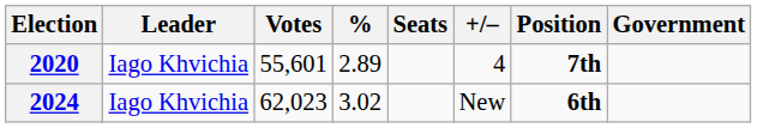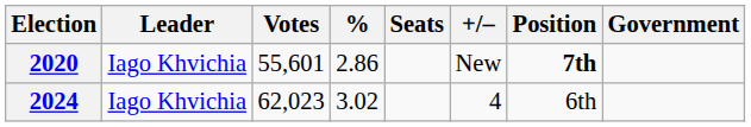 <table class="wikitable" style="text-align: right;">
 <tr>
 <th>Election</th>
 <th>Leader</th>
 <th>Votes</th>
 <th>%</th>
 <th>Seats</th>
 <th>+/–</th>
 <th>Position</th>
 <th>Government</th>
 </tr>
 <tr>
 <th><a href='#'>2020</a></th>
 <td align="left"><a href='#'>Iago Khvichia</a></td>
 <td>55,601</td>
-<td>2.89</td>
+<td>2.86</td>
 <td></td>
-<td> 4</td>
+<td>New</td>
 <td><strong>7th</strong></td>
 <td></td>
 </tr>
 <tr>
 <th><a href='#'>2024</a></th>
 <td align="left"><a href='#'>Iago Khvichia</a></td>
 <td>62,023</td>
 <td>3.02</td>
 <td></td>
-<td>New</td>
-<td><strong>6th</strong></td>
+<td> 4</td>
+<td>6th</td>
 <td></td>
 </tr>
 </table>
